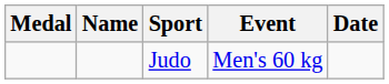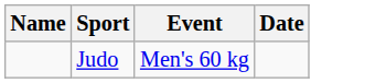 <table class="wikitable sortable" style="font-size:95%">
 <tr>
-<th>Medal</th>
 <th>Name</th>
 <th>Sport</th>
 <th>Event</th>
 <th>Date</th>
 </tr>
 <tr>
 <td></td>
-<td></td>
 <td><a href='#'>Judo</a></td>
 <td><a href='#'>Men's 60 kg</a></td>
 <td></td>
 </tr>
 </table>
